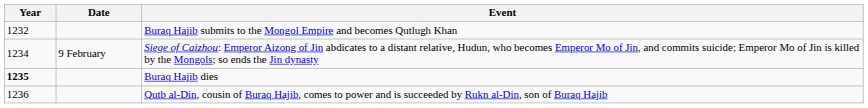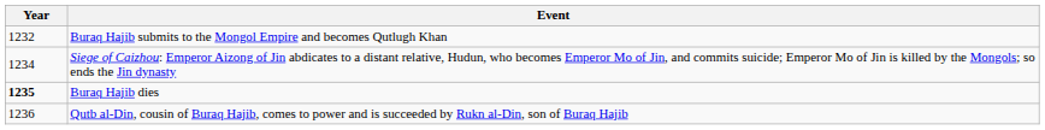 <table class="wikitable" width="100%">
 <tr>
 <th style="width:6%">Year</th>
-<th style="width:10%">Date</th>
 <th>Event</th>
 </tr>
 <tr>
 <td>1232</td>
-<td></td>
 <td><a href='#'>Buraq Hajib</a> submits to the <a href='#'>Mongol Empire</a> and becomes Qutlugh Khan</td>
 </tr>
 <tr>
 <td>1234</td>
-<td>9 February</td>
 <td><em><a href='#'>Siege of Caizhou</a></em>: <a href='#'>Emperor Aizong of Jin</a> abdicates to a distant relative, Hudun, who becomes <a href='#'>Emperor Mo of Jin</a>, and commits suicide; Emperor Mo of Jin is killed by the <a href='#'>Mongols</a>; so ends the <a href='#'>Jin dynasty</a></td>
 </tr>
 <tr>
 <td><strong>1235</strong></td>
-<td></td>
 <td><a href='#'>Buraq Hajib</a> dies</td>
 </tr>
 <tr>
 <td>1236</td>
-<td></td>
 <td><a href='#'>Qutb al-Din</a>, cousin of <a href='#'>Buraq Hajib</a>, comes to power and is succeeded by <a href='#'>Rukn al-Din</a>, son of <a href='#'>Buraq Hajib</a></td>
 </tr>
 </table>
